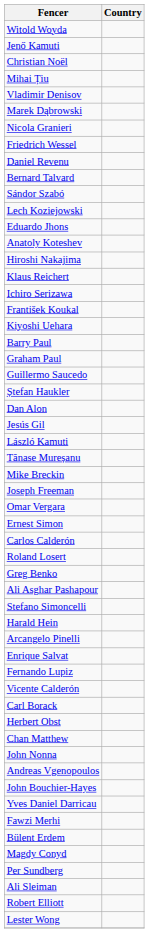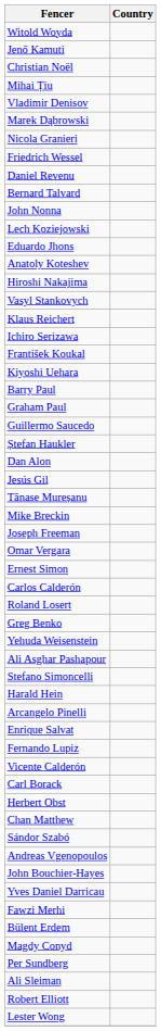 <table class="wikitable" style="text-align: left;">
 <tr>
 <th>Fencer</th>
 <th>Country</th>
 </tr>
 <tr>
 <td><a href='#'>Witold Woyda</a></td>
 <td></td>
 </tr>
 <tr>
 <td><a href='#'>Jenő Kamuti</a></td>
 <td></td>
 </tr>
 <tr>
 <td><a href='#'>Christian Noël</a></td>
 <td></td>
 </tr>
 <tr>
 <td><a href='#'>Mihai Țiu</a></td>
 <td></td>
 </tr>
 <tr>
 <td><a href='#'>Vladimir Denisov</a></td>
 <td></td>
 </tr>
 <tr>
 <td><a href='#'>Marek Dąbrowski</a></td>
 <td></td>
 </tr>
 <tr>
 <td><a href='#'>Nicola Granieri</a></td>
 <td></td>
 </tr>
 <tr>
 <td><a href='#'>Friedrich Wessel</a></td>
 <td></td>
 </tr>
 <tr>
 <td><a href='#'>Daniel Revenu</a></td>
 <td></td>
 </tr>
 <tr>
 <td><a href='#'>Bernard Talvard</a></td>
 <td></td>
 </tr>
 <tr>
-<td><a href='#'>Sándor Szabó</a></td>
+<td><a href='#'>John Nonna</a></td>
 <td></td>
 </tr>
 <tr>
 <td><a href='#'>Lech Koziejowski</a></td>
 <td></td>
 </tr>
 <tr>
 <td><a href='#'>Eduardo Jhons</a></td>
 <td></td>
 </tr>
 <tr>
 <td><a href='#'>Anatoly Koteshev</a></td>
 <td></td>
 </tr>
 <tr>
 <td><a href='#'>Hiroshi Nakajima</a></td>
+<td></td>
+</tr>
+<tr>
+<td><a href='#'>Vasyl Stankovych</a></td>
 <td></td>
 </tr>
 <tr>
 <td><a href='#'>Klaus Reichert</a></td>
 <td></td>
 </tr>
 <tr>
 <td><a href='#'>Ichiro Serizawa</a></td>
 <td></td>
 </tr>
 <tr>
 <td><a href='#'>František Koukal</a></td>
 <td></td>
 </tr>
 <tr>
 <td><a href='#'>Kiyoshi Uehara</a></td>
 <td></td>
 </tr>
 <tr>
 <td><a href='#'>Barry Paul</a></td>
 <td></td>
 </tr>
 <tr>
 <td><a href='#'>Graham Paul</a></td>
 <td></td>
 </tr>
 <tr>
 <td><a href='#'>Guillermo Saucedo</a></td>
 <td></td>
 </tr>
 <tr>
 <td><a href='#'>Ștefan Haukler</a></td>
 <td></td>
 </tr>
 <tr>
 <td><a href='#'>Dan Alon</a></td>
 <td></td>
 </tr>
 <tr>
 <td><a href='#'>Jesús Gil</a></td>
 <td></td>
 </tr>
 <tr>
-<td><a href='#'>László Kamuti</a></td>
-<td></td>
-</tr>
-<tr>
 <td><a href='#'>Tănase Mureșanu</a></td>
 <td></td>
 </tr>
 <tr>
 <td><a href='#'>Mike Breckin</a></td>
 <td></td>
 </tr>
 <tr>
 <td><a href='#'>Joseph Freeman</a></td>
 <td></td>
 </tr>
 <tr>
 <td><a href='#'>Omar Vergara</a></td>
 <td></td>
 </tr>
 <tr>
 <td><a href='#'>Ernest Simon</a></td>
 <td></td>
 </tr>
 <tr>
 <td><a href='#'>Carlos Calderón</a></td>
 <td></td>
 </tr>
 <tr>
 <td><a href='#'>Roland Losert</a></td>
 <td></td>
 </tr>
 <tr>
 <td><a href='#'>Greg Benko</a></td>
+<td></td>
+</tr>
+<tr>
+<td><a href='#'>Yehuda Weisenstein</a></td>
 <td></td>
 </tr>
 <tr>
 <td><a href='#'>Ali Asghar Pashapour</a></td>
 <td></td>
 </tr>
 <tr>
 <td><a href='#'>Stefano Simoncelli</a></td>
 <td></td>
 </tr>
 <tr>
 <td><a href='#'>Harald Hein</a></td>
 <td></td>
 </tr>
 <tr>
 <td><a href='#'>Arcangelo Pinelli</a></td>
 <td></td>
 </tr>
 <tr>
 <td><a href='#'>Enrique Salvat</a></td>
 <td></td>
 </tr>
 <tr>
 <td><a href='#'>Fernando Lupiz</a></td>
 <td></td>
 </tr>
 <tr>
 <td><a href='#'>Vicente Calderón</a></td>
 <td></td>
 </tr>
 <tr>
 <td><a href='#'>Carl Borack</a></td>
 <td></td>
 </tr>
 <tr>
 <td><a href='#'>Herbert Obst</a></td>
 <td></td>
 </tr>
 <tr>
 <td><a href='#'>Chan Matthew</a></td>
 <td></td>
 </tr>
 <tr>
-<td><a href='#'>John Nonna</a></td>
+<td><a href='#'>Sándor Szabó</a></td>
 <td></td>
 </tr>
 <tr>
 <td><a href='#'>Andreas Vgenopoulos</a></td>
 <td></td>
 </tr>
 <tr>
 <td><a href='#'>John Bouchier-Hayes</a></td>
 <td></td>
 </tr>
 <tr>
 <td><a href='#'>Yves Daniel Darricau</a></td>
 <td></td>
 </tr>
 <tr>
 <td><a href='#'>Fawzi Merhi</a></td>
 <td></td>
 </tr>
 <tr>
 <td><a href='#'>Bülent Erdem</a></td>
 <td></td>
 </tr>
 <tr>
 <td><a href='#'>Magdy Conyd</a></td>
 <td></td>
 </tr>
 <tr>
 <td><a href='#'>Per Sundberg</a></td>
 <td></td>
 </tr>
 <tr>
 <td><a href='#'>Ali Sleiman</a></td>
 <td></td>
 </tr>
 <tr>
 <td><a href='#'>Robert Elliott</a></td>
 <td></td>
 </tr>
 <tr>
 <td><a href='#'>Lester Wong</a></td>
 <td></td>
 </tr>
 <tr>
 </tr>
 </table>
